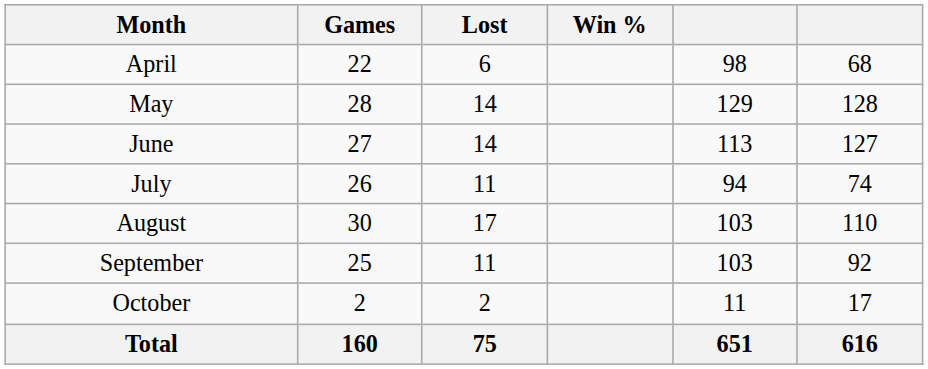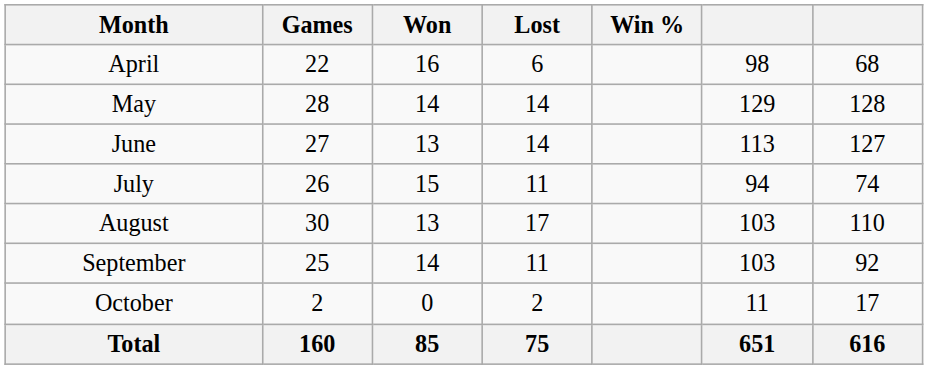 <table class="wikitable" style="font-size:95%; text-align:center; width:38em;margin: 0.5em auto;">
 <tr>
 <th style="width:28%;">Month</th>
 <th style="width:12%;">Games</th>
+<th style="width:12%;">Won</th>
 <th style="width:12%;">Lost</th>
 <th style="width:12%;">Win %</th>
 <th style="width:12%;"></th>
 <th style="width:12%;"></th>
 </tr>
 <tr>
 <td>April</td>
 <td>22</td>
+<td>16</td>
 <td>6</td>
 <td></td>
 <td>98</td>
 <td>68</td>
 </tr>
 <tr>
 <td>May</td>
 <td>28</td>
 <td>14</td>
+<td>14</td>
 <td></td>
 <td>129</td>
 <td>128</td>
 </tr>
 <tr>
 <td>June</td>
 <td>27</td>
+<td>13</td>
 <td>14</td>
 <td></td>
 <td>113</td>
 <td>127</td>
 </tr>
 <tr>
 <td>July</td>
 <td>26</td>
+<td>15</td>
 <td>11</td>
 <td></td>
 <td>94</td>
 <td>74</td>
 </tr>
 <tr>
 <td>August</td>
 <td>30</td>
+<td>13</td>
 <td>17</td>
 <td></td>
 <td>103</td>
 <td>110</td>
 </tr>
 <tr>
 <td>September</td>
 <td>25</td>
+<td>14</td>
 <td>11</td>
 <td></td>
 <td>103</td>
 <td>92</td>
 </tr>
 <tr>
 <td>October</td>
 <td>2</td>
+<td>0</td>
 <td>2</td>
 <td></td>
 <td>11</td>
 <td>17</td>
 </tr>
 <tr>
 <th>Total</th>
 <th>160</th>
+<th>85</th>
 <th>75</th>
 <th></th>
 <th>651</th>
 <th>616</th>
 </tr>
 </table>
